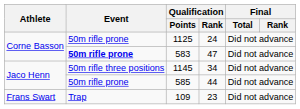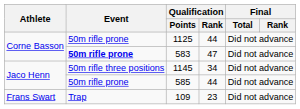 <table class="wikitable" style="font-size:90%">
 <tr>
 <th rowspan="2">Athlete</th>
 <th rowspan="2">Event</th>
 <th colspan=2>Qualification</th>
 <th colspan=2>Final</th>
 </tr>
 <tr style="font-size:95%">
 <th>Points</th>
 <th>Rank</th>
 <th>Total</th>
 <th>Rank</th>
 </tr>
 <tr>
 <td align=left rowspan=2><a href='#'>Corne Basson</a></td>
 <td align=left><a href='#'>50m rifle prone</a></td>
 <td align=center>1125</td>
-<td align=center>24</td>
+<td align=center>44</td>
 <td align=center colspan=2>Did not advance</td>
 </tr>
 <tr>
 <td align=left><strong><a href='#'>50m rifle prone</a></strong></td>
 <td align=center>583</td>
 <td align=center>47</td>
 <td align=center colspan=2>Did not advance</td>
 </tr>
 <tr>
 <td align=left rowspan=2><a href='#'>Jaco Henn</a></td>
 <td align=left><a href='#'>50m rifle three positions</a></td>
 <td align=center>1145</td>
 <td align=center>34</td>
 <td align=center colspan=2>Did not advance</td>
 </tr>
 <tr>
 <td align=left><a href='#'>50m rifle prone</a></td>
 <td align=center>585</td>
 <td align=center>44</td>
 <td align=center colspan=2>Did not advance</td>
 </tr>
 <tr>
 <td align=left><a href='#'>Frans Swart</a></td>
 <td align=left><a href='#'>Trap</a></td>
 <td align=center>109</td>
 <td align=center>23</td>
 <td align=center colspan=2>Did not advance</td>
 </tr>
 </table>
